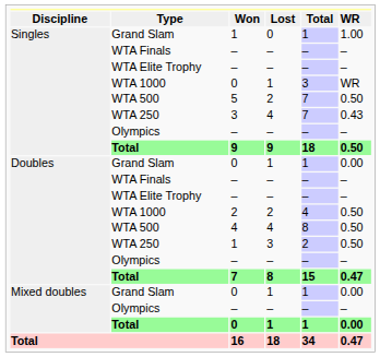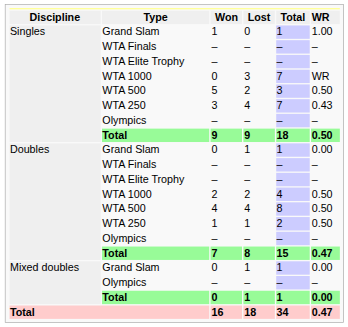 <table class="infobox vcard vevent nowrap" width=40%>
 <tr bgcolor=ffff99>
 <th colspan=6></th>
 </tr>
 <tr style=background:#efefef;font-weight:bold>
 <th>Discipline</th>
 <th>Type</th>
 <th>Won</th>
 <th>Lost</th>
 <th>Total</th>
 <td>WR</td>
 </tr>
 <tr>
 <td rowspan="8" bgcolor=efefef>Singles</td>
 <td>Grand Slam</td>
 <td>1</td>
 <td>0</td>
 <td bgcolor="CCCCFF">1</td>
 <td>1.00</td>
 </tr>
 <tr>
 <td>WTA Finals</td>
 <td>–</td>
 <td>–</td>
 <td bgcolor=CCCCFF>–</td>
 <td>–</td>
 </tr>
 <tr>
 <td>WTA Elite Trophy</td>
 <td>–</td>
 <td>–</td>
 <td bgcolor="CCCCFF">–</td>
 <td>–</td>
 </tr>
 <tr>
 <td>WTA 1000</td>
 <td>0</td>
-<td>1</td>
-<td bgcolor="CCCCFF">3</td>
+<td>3</td>
+<td bgcolor="CCCCFF">7</td>
 <td>WR</td>
 </tr>
 <tr>
 <td>WTA 500</td>
 <td>5</td>
 <td>2</td>
-<td bgcolor="CCCCFF">7</td>
+<td bgcolor="CCCCFF">3</td>
 <td>0.50</td>
 </tr>
 <tr>
 <td>WTA 250</td>
 <td>3</td>
 <td>4</td>
 <td bgcolor="CCCCFF">7</td>
 <td>0.43</td>
 </tr>
 <tr>
 <td>Olympics</td>
 <td>–</td>
 <td>–</td>
 <td bgcolor="CCCCFF">–</td>
 <td>–</td>
 </tr>
 <tr style=background:#98FB98;font-weight:bold>
 <td><strong>Total</strong></td>
 <td><strong>9</strong></td>
 <td><strong>9</strong></td>
 <td><strong>18</strong></td>
 <td><strong>0.50</strong></td>
 </tr>
 <tr>
 <td rowspan="8" bgcolor=efefef>Doubles</td>
 <td>Grand Slam</td>
 <td>0</td>
 <td>1</td>
 <td bgcolor=CCCCFF>1</td>
 <td>0.00</td>
 </tr>
 <tr>
 <td>WTA Finals</td>
 <td>–</td>
 <td>–</td>
 <td bgcolor=CCCCFF>–</td>
 <td>–</td>
 </tr>
 <tr>
 <td>WTA Elite Trophy</td>
 <td>–</td>
 <td>–</td>
 <td bgcolor="CCCCFF">–</td>
 <td>–</td>
 </tr>
 <tr>
 <td>WTA 1000</td>
 <td>2</td>
 <td>2</td>
 <td bgcolor="CCCCFF">4</td>
 <td>0.50</td>
 </tr>
 <tr>
 <td>WTA 500</td>
 <td>4</td>
 <td>4</td>
 <td bgcolor="CCCCFF">8</td>
 <td>0.50</td>
 </tr>
 <tr>
 <td>WTA 250</td>
 <td>1</td>
-<td>3</td>
+<td>1</td>
 <td bgcolor="CCCCFF">2</td>
 <td>0.50</td>
 </tr>
 <tr>
 <td>Olympics</td>
 <td>–</td>
 <td>–</td>
 <td bgcolor="CCCCFF">–</td>
 <td>–</td>
 </tr>
 <tr style=background:#98FB98;font-weight:bold>
 <td><strong>Total</strong></td>
 <td><strong>7</strong></td>
 <td><strong>8</strong></td>
 <td><strong>15</strong></td>
 <td><strong>0.47</strong></td>
 </tr>
 <tr>
 <td rowspan="3" bgcolor=efefef>Mixed doubles</td>
 <td>Grand Slam</td>
 <td>0</td>
 <td>1</td>
 <td bgcolor="CCCCFF">1</td>
 <td>0.00</td>
 </tr>
 <tr>
 <td>Olympics</td>
 <td>–</td>
 <td>–</td>
 <td bgcolor="CCCCFF">–</td>
 <td>–</td>
 </tr>
 <tr style=background:#98FB98;font-weight:bold>
 <td><strong>Total</strong></td>
 <td>0</td>
 <td>1</td>
 <td>1</td>
 <td>0.00</td>
 </tr>
 <tr style=background:#FCC;font-weight:bold>
 <td colspan=2><strong>Total</strong></td>
 <td><strong>16</strong></td>
 <td><strong>18</strong></td>
 <td><strong>34</strong></td>
 <td><strong>0.47</strong></td>
 </tr>
 </table>
